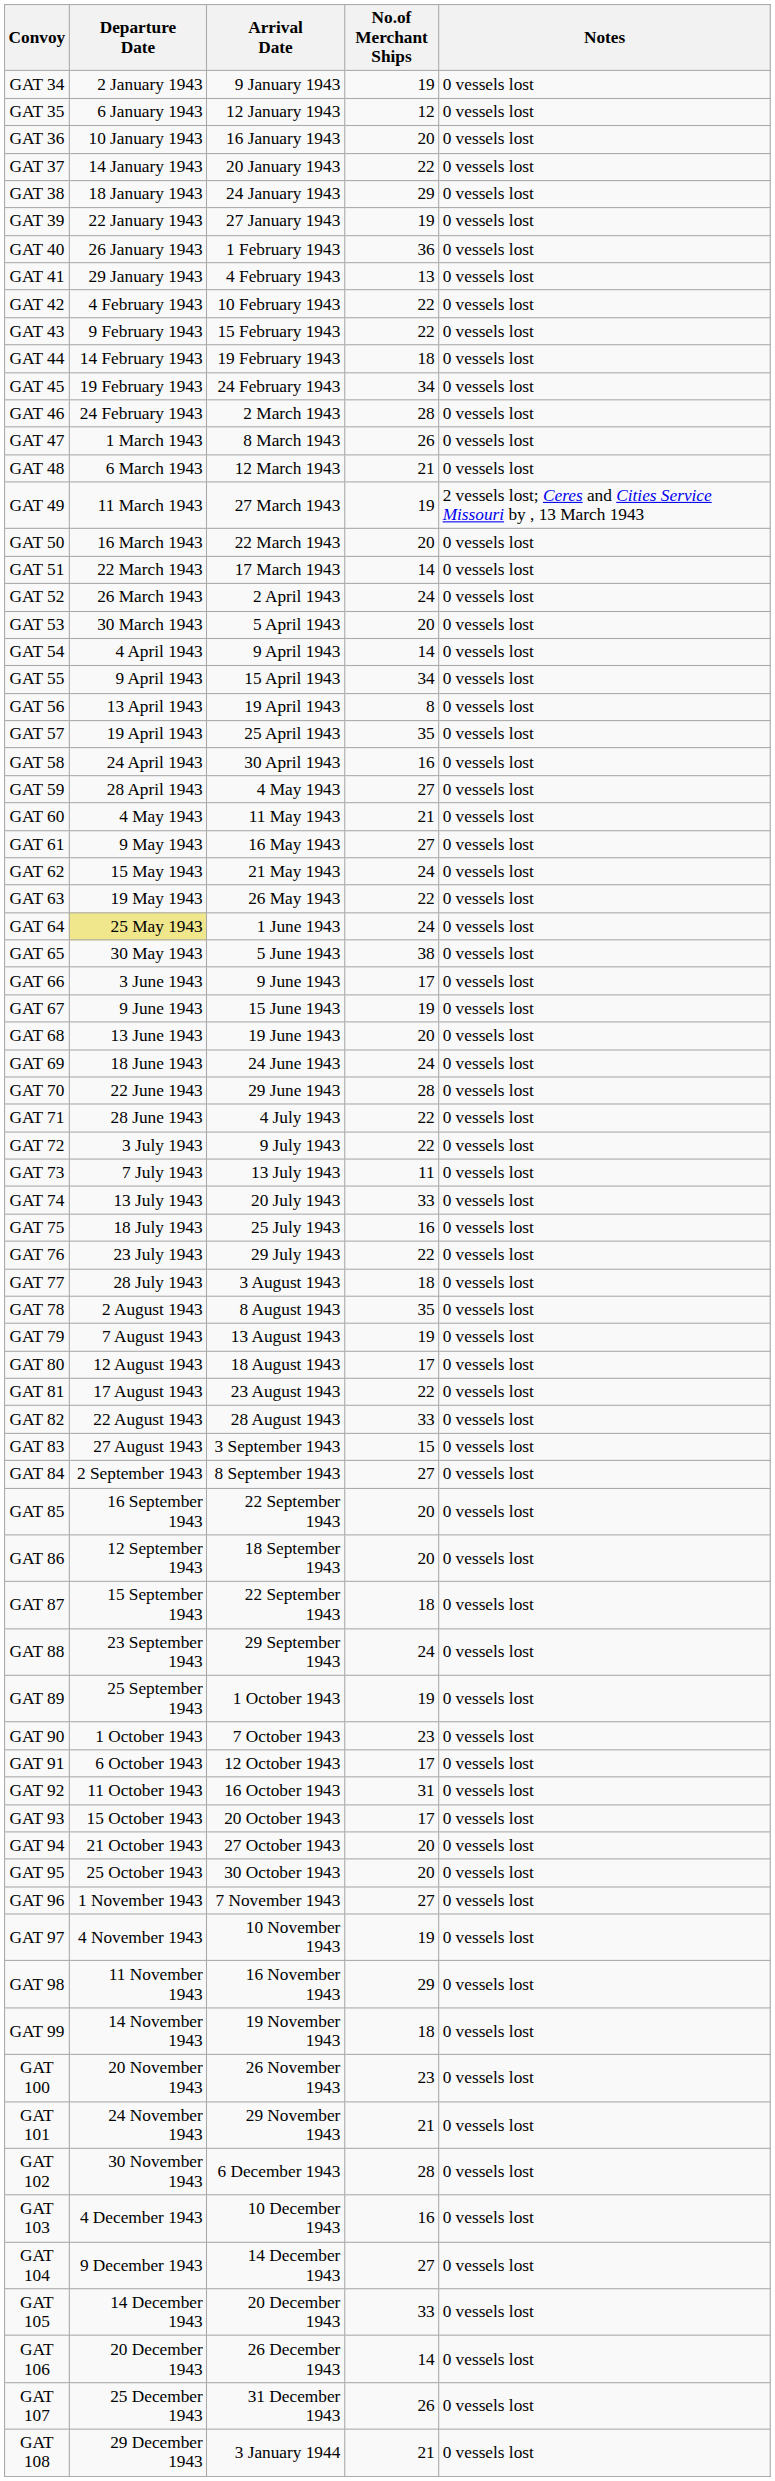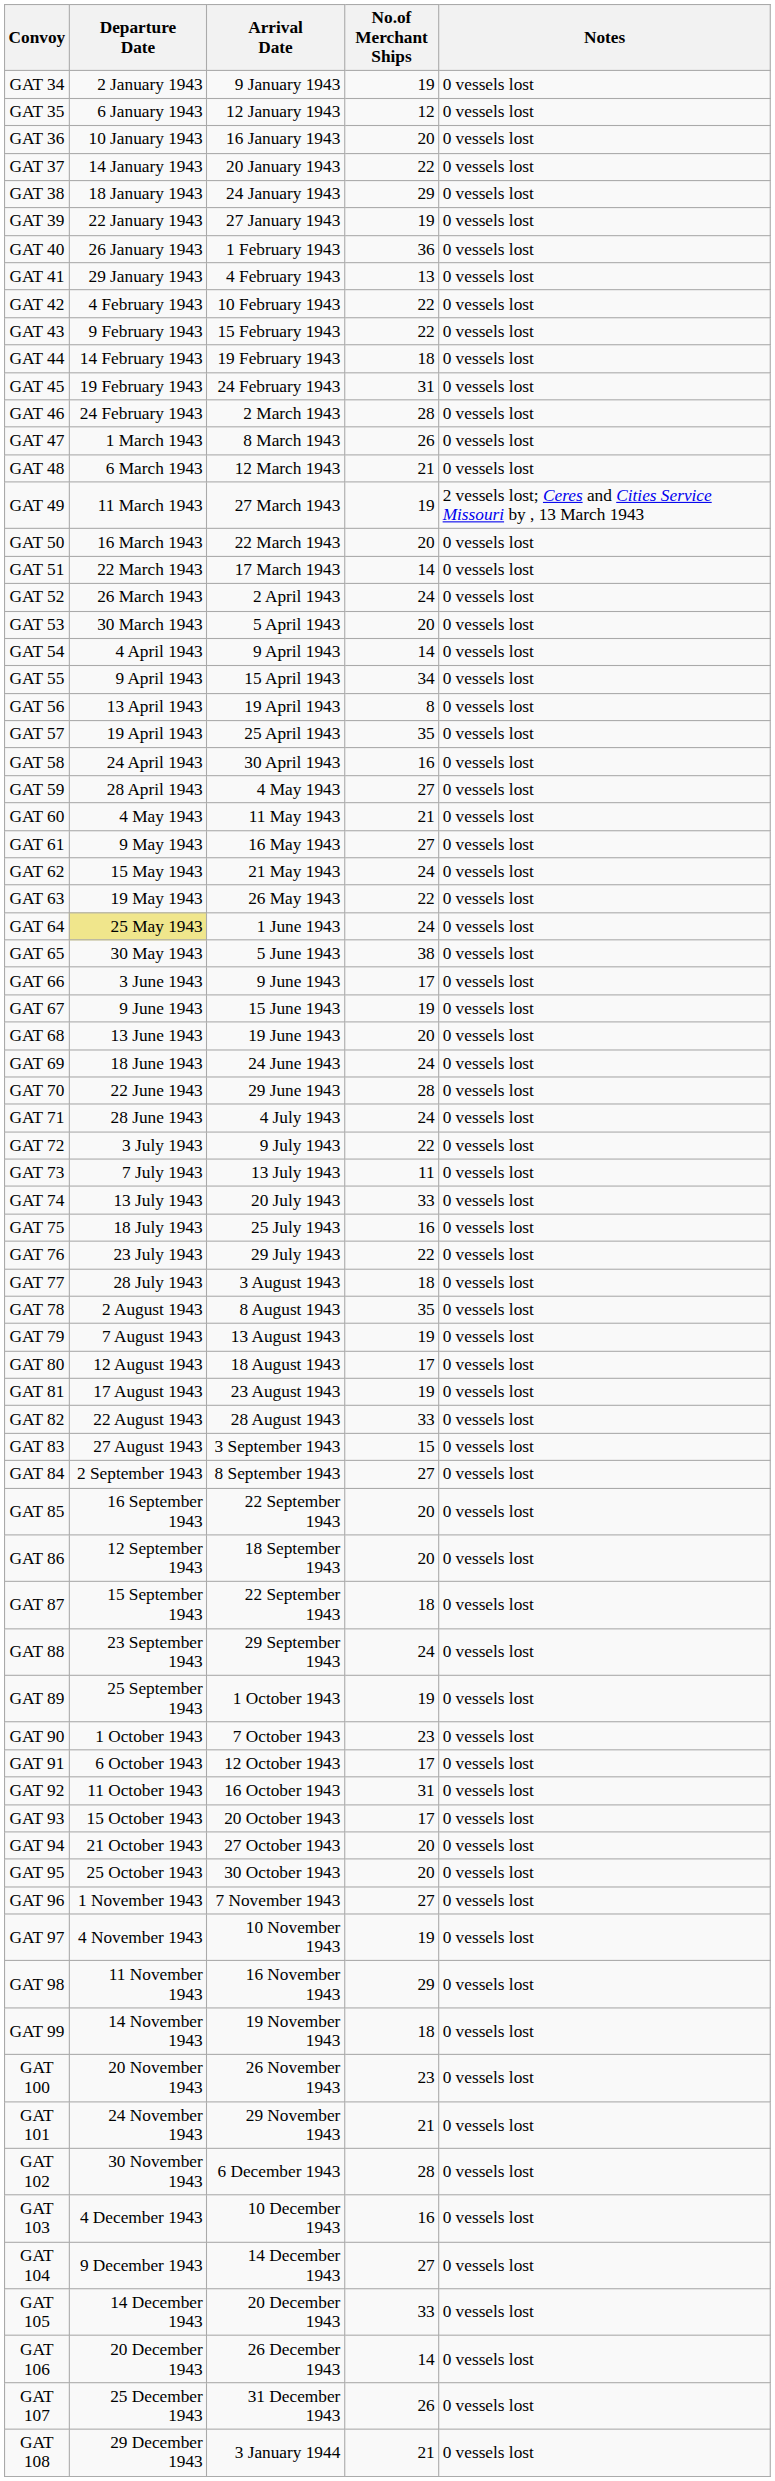 <table class="wikitable sortable">
 <tr>
 <th scope="col" width="50px">Convoy</th>
 <th scope="col" width="120px">Departure<br>Date</th>
 <th scope="col" width="120px">Arrival<br>Date</th>
 <th scope="col" width="80px">No.of Merchant Ships</th>
 <th scope="col" width="300px">Notes</th>
 </tr>
 <tr>
 <td align="center">GAT 34</td>
 <td align="right">2 January 1943</td>
 <td align="right">9 January 1943</td>
 <td align="right">19</td>
 <td align="left">0 vessels lost</td>
 </tr>
 <tr>
 <td align="center">GAT 35</td>
 <td align="right">6 January 1943</td>
 <td align="right">12 January 1943</td>
 <td align="right">12</td>
 <td align="left">0 vessels lost</td>
 </tr>
 <tr>
 <td align="center">GAT 36</td>
 <td align="right">10 January 1943</td>
 <td align="right">16 January 1943</td>
 <td align="right">20</td>
 <td align="left">0 vessels lost</td>
 </tr>
 <tr>
 <td align="center">GAT 37</td>
 <td align="right">14 January 1943</td>
 <td align="right">20 January 1943</td>
 <td align="right">22</td>
 <td align="left">0 vessels lost</td>
 </tr>
 <tr>
 <td align="center">GAT 38</td>
 <td align="right">18 January 1943</td>
 <td align="right">24 January 1943</td>
 <td align="right">29</td>
 <td align="left">0 vessels lost</td>
 </tr>
 <tr>
 <td align="center">GAT 39</td>
 <td align="right">22 January 1943</td>
 <td align="right">27 January 1943</td>
 <td align="right">19</td>
 <td align="left">0 vessels lost</td>
 </tr>
 <tr>
 <td align="center">GAT 40</td>
 <td align="right">26 January 1943</td>
 <td align="right">1 February 1943</td>
 <td align="right">36</td>
 <td align="left">0 vessels lost</td>
 </tr>
 <tr>
 <td align="center">GAT 41</td>
 <td align="right">29 January 1943</td>
 <td align="right">4 February 1943</td>
 <td align="right">13</td>
 <td align="left">0 vessels lost</td>
 </tr>
 <tr>
 <td align="center">GAT 42</td>
 <td align="right">4 February 1943</td>
 <td align="right">10 February 1943</td>
 <td align="right">22</td>
 <td align="left">0 vessels lost</td>
 </tr>
 <tr>
 <td align="center">GAT 43</td>
 <td align="right">9 February 1943</td>
 <td align="right">15 February 1943</td>
 <td align="right">22</td>
 <td align="left">0 vessels lost</td>
 </tr>
 <tr>
 <td align="center">GAT 44</td>
 <td align="right">14 February 1943</td>
 <td align="right">19 February 1943</td>
 <td align="right">18</td>
 <td align="left">0 vessels lost</td>
 </tr>
 <tr>
 <td align="center">GAT 45</td>
 <td align="right">19 February 1943</td>
 <td align="right">24 February 1943</td>
-<td align="right">34</td>
+<td align="right">31</td>
 <td align="left">0 vessels lost</td>
 </tr>
 <tr>
 <td align="center">GAT 46</td>
 <td align="right">24 February 1943</td>
 <td align="right">2 March 1943</td>
 <td align="right">28</td>
 <td align="left">0 vessels lost</td>
 </tr>
 <tr>
 <td align="center">GAT 47</td>
 <td align="right">1 March 1943</td>
 <td align="right">8 March 1943</td>
 <td align="right">26</td>
 <td align="left">0 vessels lost</td>
 </tr>
 <tr>
 <td align="center">GAT 48</td>
 <td align="right">6 March 1943</td>
 <td align="right">12 March 1943</td>
 <td align="right">21</td>
 <td align="left">0 vessels lost</td>
 </tr>
 <tr>
 <td align="center">GAT 49</td>
 <td align="right">11 March 1943</td>
 <td align="right">27 March 1943</td>
 <td align="right">19</td>
 <td align="left">2 vessels lost; <a href='#'><em>Ceres</em></a> and <a href='#'><em>Cities Service Missouri</em></a> by , 13 March 1943</td>
 </tr>
 <tr>
 <td align="center">GAT 50</td>
 <td align="right">16 March 1943</td>
 <td align="right">22 March 1943</td>
 <td align="right">20</td>
 <td align="left">0 vessels lost</td>
 </tr>
 <tr>
 <td align="center">GAT 51</td>
 <td align="right">22 March 1943</td>
 <td align="right">17 March 1943</td>
 <td align="right">14</td>
 <td align="left">0 vessels lost</td>
 </tr>
 <tr>
 <td align="center">GAT 52</td>
 <td align="right">26 March 1943</td>
 <td align="right">2 April 1943</td>
 <td align="right">24</td>
 <td align="left">0 vessels lost</td>
 </tr>
 <tr>
 <td align="center">GAT 53</td>
 <td align="right">30 March 1943</td>
 <td align="right">5 April 1943</td>
 <td align="right">20</td>
 <td align="left">0 vessels lost</td>
 </tr>
 <tr>
 <td align="center">GAT 54</td>
 <td align="right">4 April 1943</td>
 <td align="right">9 April 1943</td>
 <td align="right">14</td>
 <td align="left">0 vessels lost</td>
 </tr>
 <tr>
 <td align="center">GAT 55</td>
 <td align="right">9 April 1943</td>
 <td align="right">15 April 1943</td>
 <td align="right">34</td>
 <td align="left">0 vessels lost</td>
 </tr>
 <tr>
 <td align="center">GAT 56</td>
 <td align="right">13 April 1943</td>
 <td align="right">19 April 1943</td>
 <td align="right">8</td>
 <td align="left">0 vessels lost</td>
 </tr>
 <tr>
 <td align="center">GAT 57</td>
 <td align="right">19 April 1943</td>
 <td align="right">25 April 1943</td>
 <td align="right">35</td>
 <td align="left">0 vessels lost</td>
 </tr>
 <tr>
 <td align="center">GAT 58</td>
 <td align="right">24 April 1943</td>
 <td align="right">30 April 1943</td>
 <td align="right">16</td>
 <td align="left">0 vessels lost</td>
 </tr>
 <tr>
 <td align="center">GAT 59</td>
 <td align="right">28 April 1943</td>
 <td align="right">4 May 1943</td>
 <td align="right">27</td>
 <td align="left">0 vessels lost</td>
 </tr>
 <tr>
 <td align="center">GAT 60</td>
 <td align="right">4 May 1943</td>
 <td align="right">11 May 1943</td>
 <td align="right">21</td>
 <td align="left">0 vessels lost</td>
 </tr>
 <tr>
 <td align="center">GAT 61</td>
 <td align="right">9 May 1943</td>
 <td align="right">16 May 1943</td>
 <td align="right">27</td>
 <td align="left">0 vessels lost</td>
 </tr>
 <tr>
 <td align="center">GAT 62</td>
 <td align="right">15 May 1943</td>
 <td align="right">21 May 1943</td>
 <td align="right">24</td>
 <td align="left">0 vessels lost</td>
 </tr>
 <tr>
 <td align="center">GAT 63</td>
 <td align="right">19 May 1943</td>
 <td align="right">26 May 1943</td>
 <td align="right">22</td>
 <td align="left">0 vessels lost</td>
 </tr>
 <tr>
 <td align="center">GAT 64</td>
 <td align="right" style="background: khaki;">25 May 1943</td>
 <td align="right">1 June 1943</td>
 <td align="right">24</td>
 <td align="left">0 vessels lost</td>
 </tr>
 <tr>
 <td align="center">GAT 65</td>
 <td align="right">30 May 1943</td>
 <td align="right">5 June 1943</td>
 <td align="right">38</td>
 <td align="left">0 vessels lost</td>
 </tr>
 <tr>
 <td align="center">GAT 66</td>
 <td align="right">3 June 1943</td>
 <td align="right">9 June 1943</td>
 <td align="right">17</td>
 <td align="left">0 vessels lost</td>
 </tr>
 <tr>
 <td align="center">GAT 67</td>
 <td align="right">9 June 1943</td>
 <td align="right">15 June 1943</td>
 <td align="right">19</td>
 <td align="left">0 vessels lost</td>
 </tr>
 <tr>
 <td align="center">GAT 68</td>
 <td align="right">13 June 1943</td>
 <td align="right">19 June 1943</td>
 <td align="right">20</td>
 <td align="left">0 vessels lost</td>
 </tr>
 <tr>
 <td align="center">GAT 69</td>
 <td align="right">18 June 1943</td>
 <td align="right">24 June 1943</td>
 <td align="right">24</td>
 <td align="left">0 vessels lost</td>
 </tr>
 <tr>
 <td align="center">GAT 70</td>
 <td align="right">22 June 1943</td>
 <td align="right">29 June 1943</td>
 <td align="right">28</td>
 <td align="left">0 vessels lost</td>
 </tr>
 <tr>
 <td align="center">GAT 71</td>
 <td align="right">28 June 1943</td>
 <td align="right">4 July 1943</td>
-<td align="right">22</td>
+<td align="right">24</td>
 <td align="left">0 vessels lost</td>
 </tr>
 <tr>
 <td align="center">GAT 72</td>
 <td align="right">3 July 1943</td>
 <td align="right">9 July 1943</td>
 <td align="right">22</td>
 <td align="left">0 vessels lost</td>
 </tr>
 <tr>
 <td align="center">GAT 73</td>
 <td align="right">7 July 1943</td>
 <td align="right">13 July 1943</td>
 <td align="right">11</td>
 <td align="left">0 vessels lost</td>
 </tr>
 <tr>
 <td align="center">GAT 74</td>
 <td align="right">13 July 1943</td>
 <td align="right">20 July 1943</td>
 <td align="right">33</td>
 <td align="left">0 vessels lost</td>
 </tr>
 <tr>
 <td align="center">GAT 75</td>
 <td align="right">18 July 1943</td>
 <td align="right">25 July 1943</td>
 <td align="right">16</td>
 <td align="left">0 vessels lost</td>
 </tr>
 <tr>
 <td align="center">GAT 76</td>
 <td align="right">23 July 1943</td>
 <td align="right">29 July 1943</td>
 <td align="right">22</td>
 <td align="left">0 vessels lost</td>
 </tr>
 <tr>
 <td align="center">GAT 77</td>
 <td align="right">28 July 1943</td>
 <td align="right">3 August 1943</td>
 <td align="right">18</td>
 <td align="left">0 vessels lost</td>
 </tr>
 <tr>
 <td align="center">GAT 78</td>
 <td align="right">2 August 1943</td>
 <td align="right">8 August 1943</td>
 <td align="right">35</td>
 <td align="left">0 vessels lost</td>
 </tr>
 <tr>
 <td align="center">GAT 79</td>
 <td align="right">7 August 1943</td>
 <td align="right">13 August 1943</td>
 <td align="right">19</td>
 <td align="left">0 vessels lost</td>
 </tr>
 <tr>
 <td align="center">GAT 80</td>
 <td align="right">12 August 1943</td>
 <td align="right">18 August 1943</td>
 <td align="right">17</td>
 <td align="left">0 vessels lost</td>
 </tr>
 <tr>
 <td align="center">GAT 81</td>
 <td align="right">17 August 1943</td>
 <td align="right">23 August 1943</td>
-<td align="right">22</td>
+<td align="right">19</td>
 <td align="left">0 vessels lost</td>
 </tr>
 <tr>
 <td align="center">GAT 82</td>
 <td align="right">22 August 1943</td>
 <td align="right">28 August 1943</td>
 <td align="right">33</td>
 <td align="left">0 vessels lost</td>
 </tr>
 <tr>
 <td align="center">GAT 83</td>
 <td align="right">27 August 1943</td>
 <td align="right">3 September 1943</td>
 <td align="right">15</td>
 <td align="left">0 vessels lost</td>
 </tr>
 <tr>
 <td align="center">GAT 84</td>
 <td align="right">2 September 1943</td>
 <td align="right">8 September 1943</td>
 <td align="right">27</td>
 <td align="left">0 vessels lost</td>
 </tr>
 <tr>
 <td align="center">GAT 85</td>
 <td align="right">16 September 1943</td>
 <td align="right">22 September 1943</td>
 <td align="right">20</td>
 <td align="left">0 vessels lost</td>
 </tr>
 <tr>
 <td align="center">GAT 86</td>
 <td align="right">12 September 1943</td>
 <td align="right">18 September 1943</td>
 <td align="right">20</td>
 <td align="left">0 vessels lost</td>
 </tr>
 <tr>
 <td align="center">GAT 87</td>
 <td align="right">15 September 1943</td>
 <td align="right">22 September 1943</td>
 <td align="right">18</td>
 <td align="left">0 vessels lost</td>
 </tr>
 <tr>
 <td align="center">GAT 88</td>
 <td align="right">23 September 1943</td>
 <td align="right">29 September 1943</td>
 <td align="right">24</td>
 <td align="left">0 vessels lost</td>
 </tr>
 <tr>
 <td align="center">GAT 89</td>
 <td align="right">25 September 1943</td>
 <td align="right">1 October 1943</td>
 <td align="right">19</td>
 <td align="left">0 vessels lost</td>
 </tr>
 <tr>
 <td align="center">GAT 90</td>
 <td align="right">1 October 1943</td>
 <td align="right">7 October 1943</td>
 <td align="right">23</td>
 <td align="left">0 vessels lost</td>
 </tr>
 <tr>
 <td align="center">GAT 91</td>
 <td align="right">6 October 1943</td>
 <td align="right">12 October 1943</td>
 <td align="right">17</td>
 <td align="left">0 vessels lost</td>
 </tr>
 <tr>
 <td align="center">GAT 92</td>
 <td align="right">11 October 1943</td>
 <td align="right">16 October 1943</td>
 <td align="right">31</td>
 <td align="left">0 vessels lost</td>
 </tr>
 <tr>
 <td align="center">GAT 93</td>
 <td align="right">15 October 1943</td>
 <td align="right">20 October 1943</td>
 <td align="right">17</td>
 <td align="left">0 vessels lost</td>
 </tr>
 <tr>
 <td align="center">GAT 94</td>
 <td align="right">21 October 1943</td>
 <td align="right">27 October 1943</td>
 <td align="right">20</td>
 <td align="left">0 vessels lost</td>
 </tr>
 <tr>
 <td align="center">GAT 95</td>
 <td align="right">25 October 1943</td>
 <td align="right">30 October 1943</td>
 <td align="right">20</td>
 <td align="left">0 vessels lost</td>
 </tr>
 <tr>
 <td align="center">GAT 96</td>
 <td align="right">1 November 1943</td>
 <td align="right">7 November 1943</td>
 <td align="right">27</td>
 <td align="left">0 vessels lost</td>
 </tr>
 <tr>
 <td align="center">GAT 97</td>
 <td align="right">4 November 1943</td>
 <td align="right">10 November 1943</td>
 <td align="right">19</td>
 <td align="left">0 vessels lost</td>
 </tr>
 <tr>
 <td align="center">GAT 98</td>
 <td align="right">11 November 1943</td>
 <td align="right">16 November 1943</td>
 <td align="right">29</td>
 <td align="left">0 vessels lost</td>
 </tr>
 <tr>
 <td align="center">GAT 99</td>
 <td align="right">14 November 1943</td>
 <td align="right">19 November 1943</td>
 <td align="right">18</td>
 <td align="left">0 vessels lost</td>
 </tr>
 <tr>
 <td align="center">GAT 100</td>
 <td align="right">20 November 1943</td>
 <td align="right">26 November 1943</td>
 <td align="right">23</td>
 <td align="left">0 vessels lost</td>
 </tr>
 <tr>
 <td align="center">GAT 101</td>
 <td align="right">24 November 1943</td>
 <td align="right">29 November 1943</td>
 <td align="right">21</td>
 <td align="left">0 vessels lost</td>
 </tr>
 <tr>
 <td align="center">GAT 102</td>
 <td align="right">30 November 1943</td>
 <td align="right">6 December 1943</td>
 <td align="right">28</td>
 <td align="left">0 vessels lost</td>
 </tr>
 <tr>
 <td align="center">GAT 103</td>
 <td align="right">4 December 1943</td>
 <td align="right">10 December 1943</td>
 <td align="right">16</td>
 <td align="left">0 vessels lost</td>
 </tr>
 <tr>
 <td align="center">GAT 104</td>
 <td align="right">9 December 1943</td>
 <td align="right">14 December 1943</td>
 <td align="right">27</td>
 <td align="left">0 vessels lost</td>
 </tr>
 <tr>
 <td align="center">GAT 105</td>
 <td align="right">14 December 1943</td>
 <td align="right">20 December 1943</td>
 <td align="right">33</td>
 <td align="left">0 vessels lost</td>
 </tr>
 <tr>
 <td align="center">GAT 106</td>
 <td align="right">20 December 1943</td>
 <td align="right">26 December 1943</td>
 <td align="right">14</td>
 <td align="left">0 vessels lost</td>
 </tr>
 <tr>
 <td align="center">GAT 107</td>
 <td align="right">25 December 1943</td>
 <td align="right">31 December 1943</td>
 <td align="right">26</td>
 <td align="left">0 vessels lost</td>
 </tr>
 <tr>
 <td align="center">GAT 108</td>
 <td align="right">29 December 1943</td>
 <td align="right">3 January 1944</td>
 <td align="right">21</td>
 <td align="left">0 vessels lost</td>
 </tr>
 <tr>
 </tr>
 </table>
